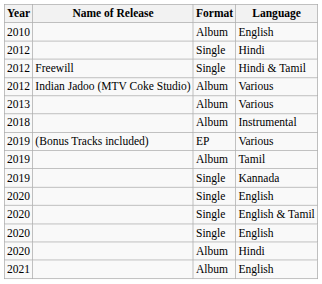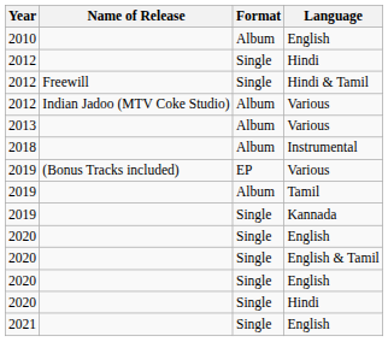 <table class="wikitable">
 <tr>
 <th>Year</th>
 <th>Name of Release</th>
 <th>Format</th>
 <th>Language</th>
 </tr>
 <tr>
 <td>2010</td>
 <td></td>
 <td>Album</td>
 <td>English</td>
 </tr>
 <tr>
 <td>2012</td>
 <td></td>
 <td>Single</td>
 <td>Hindi</td>
 </tr>
 <tr>
 <td>2012</td>
 <td>Freewill</td>
 <td>Single</td>
 <td>Hindi & Tamil</td>
 </tr>
 <tr>
 <td>2012</td>
 <td>Indian Jadoo (MTV Coke Studio)</td>
 <td>Album</td>
 <td>Various</td>
 </tr>
 <tr>
 <td>2013</td>
 <td></td>
 <td>Album</td>
 <td>Various</td>
 </tr>
 <tr>
 <td>2018</td>
 <td></td>
 <td>Album</td>
 <td>Instrumental</td>
 </tr>
 <tr>
 <td>2019</td>
 <td> (Bonus Tracks included)</td>
 <td>EP</td>
 <td>Various</td>
 </tr>
 <tr>
 <td>2019</td>
 <td></td>
 <td>Album</td>
 <td>Tamil</td>
 </tr>
 <tr>
 <td>2019</td>
 <td></td>
 <td>Single</td>
 <td>Kannada</td>
 </tr>
 <tr>
 <td>2020</td>
 <td></td>
 <td>Single</td>
 <td>English</td>
 </tr>
 <tr>
 <td>2020</td>
 <td></td>
 <td>Single</td>
 <td>English & Tamil</td>
 </tr>
 <tr>
 <td>2020</td>
 <td></td>
 <td>Single</td>
 <td>English</td>
 </tr>
 <tr>
 <td>2020</td>
 <td></td>
-<td>Album</td>
+<td>Single</td>
 <td>Hindi</td>
 </tr>
 <tr>
 <td>2021</td>
 <td></td>
-<td>Album</td>
+<td>Single</td>
 <td>English</td>
 </tr>
 </table>
